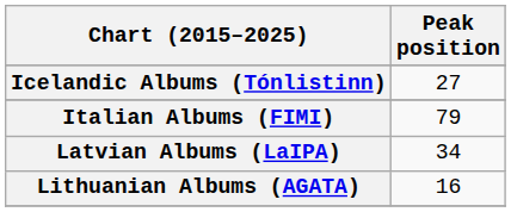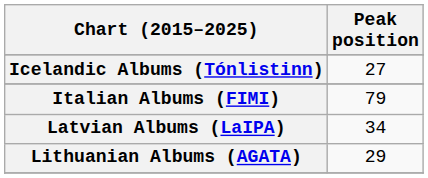 <table class="wikitable sortable plainrowheaders" style="text-align:center">
 <tr>
 <th scope="col">Chart (2015–2025)</th>
 <th scope="col">Peak<br>position</th>
 </tr>
 <tr>
 </tr>
 <tr>
 </tr>
 <tr>
 </tr>
 <tr>
 </tr>
 <tr>
 </tr>
 <tr>
 </tr>
 <tr>
 </tr>
 <tr>
 </tr>
 <tr>
 </tr>
 <tr>
 <th scope="row">Icelandic Albums (<a href='#'>Tónlistinn</a>)</th>
 <td>27</td>
 </tr>
 <tr>
 </tr>
 <tr>
 <th scope="row">Italian Albums (<a href='#'>FIMI</a>)</th>
 <td>79</td>
 </tr>
 <tr>
 <th scope="row">Latvian Albums (<a href='#'>LaIPA</a>)</th>
 <td>34</td>
 </tr>
 <tr>
 <th scope="row">Lithuanian Albums (<a href='#'>AGATA</a>)</th>
-<td>16</td>
+<td>29</td>
 </tr>
 <tr>
 </tr>
 <tr>
 </tr>
 <tr>
 </tr>
 <tr>
 </tr>
 <tr>
 </tr>
 </table>
